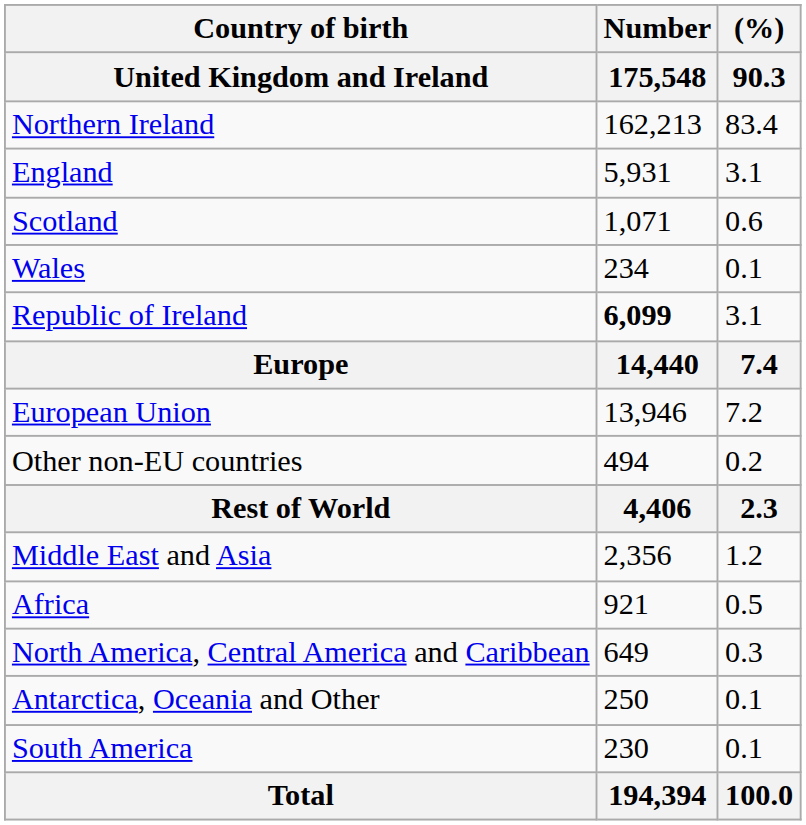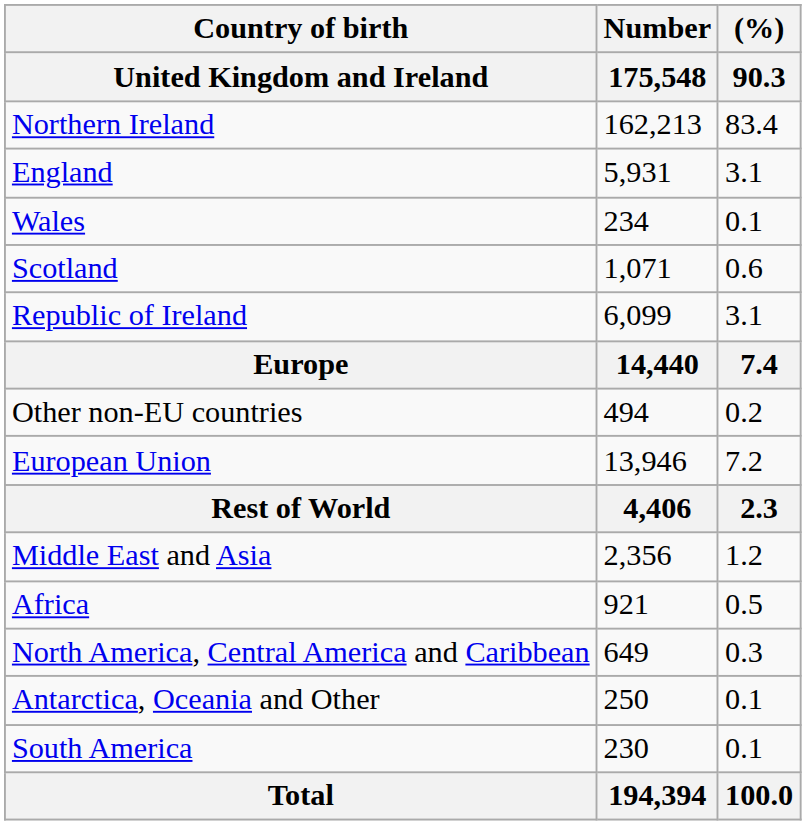 <table class="wikitable">
 <tr>
 <th>Country of birth</th>
 <th>Number</th>
 <th>(%)</th>
 </tr>
 <tr>
 <th>United Kingdom and Ireland</th>
 <th>175,548</th>
 <th>90.3</th>
 </tr>
 <tr>
 <td><a href='#'>Northern Ireland</a></td>
 <td>162,213</td>
 <td>83.4</td>
 </tr>
 <tr>
 <td><a href='#'>England</a></td>
 <td>5,931</td>
 <td>3.1</td>
 </tr>
 <tr>
+<td><a href='#'>Wales</a></td>
+<td>234</td>
+<td>0.1</td>
+</tr>
+<tr>
 <td><a href='#'>Scotland</a></td>
 <td>1,071</td>
 <td>0.6</td>
 </tr>
 <tr>
-<td><a href='#'>Wales</a></td>
-<td>234</td>
-<td>0.1</td>
-</tr>
-<tr>
 <td><a href='#'>Republic of Ireland</a></td>
-<td><strong>6,099</strong></td>
+<td>6,099</td>
 <td>3.1</td>
 </tr>
 <tr>
 <th>Europe</th>
 <th>14,440</th>
 <th>7.4</th>
 </tr>
 <tr>
+<td>Other non-EU countries</td>
+<td>494</td>
+<td>0.2</td>
+</tr>
+<tr>
 <td><a href='#'>European Union</a></td>
 <td>13,946</td>
 <td>7.2</td>
-</tr>
-<tr>
-<td>Other non-EU countries</td>
-<td>494</td>
-<td>0.2</td>
 </tr>
 <tr>
 <th>Rest of World</th>
 <th>4,406</th>
 <th>2.3</th>
 </tr>
 <tr>
 <td><a href='#'>Middle East</a> and <a href='#'>Asia</a></td>
 <td>2,356</td>
 <td>1.2</td>
 </tr>
 <tr>
 <td><a href='#'>Africa</a></td>
 <td>921</td>
 <td>0.5</td>
 </tr>
 <tr>
 <td><a href='#'>North America</a>, <a href='#'>Central America</a> and <a href='#'>Caribbean</a></td>
 <td>649</td>
 <td>0.3</td>
 </tr>
 <tr>
 <td><a href='#'>Antarctica</a>, <a href='#'>Oceania</a> and Other</td>
 <td>250</td>
 <td>0.1</td>
 </tr>
 <tr>
 <td><a href='#'>South America</a></td>
 <td>230</td>
 <td>0.1</td>
 </tr>
 <tr>
 <th>Total</th>
 <th>194,394</th>
 <th>100.0</th>
 </tr>
 </table>
